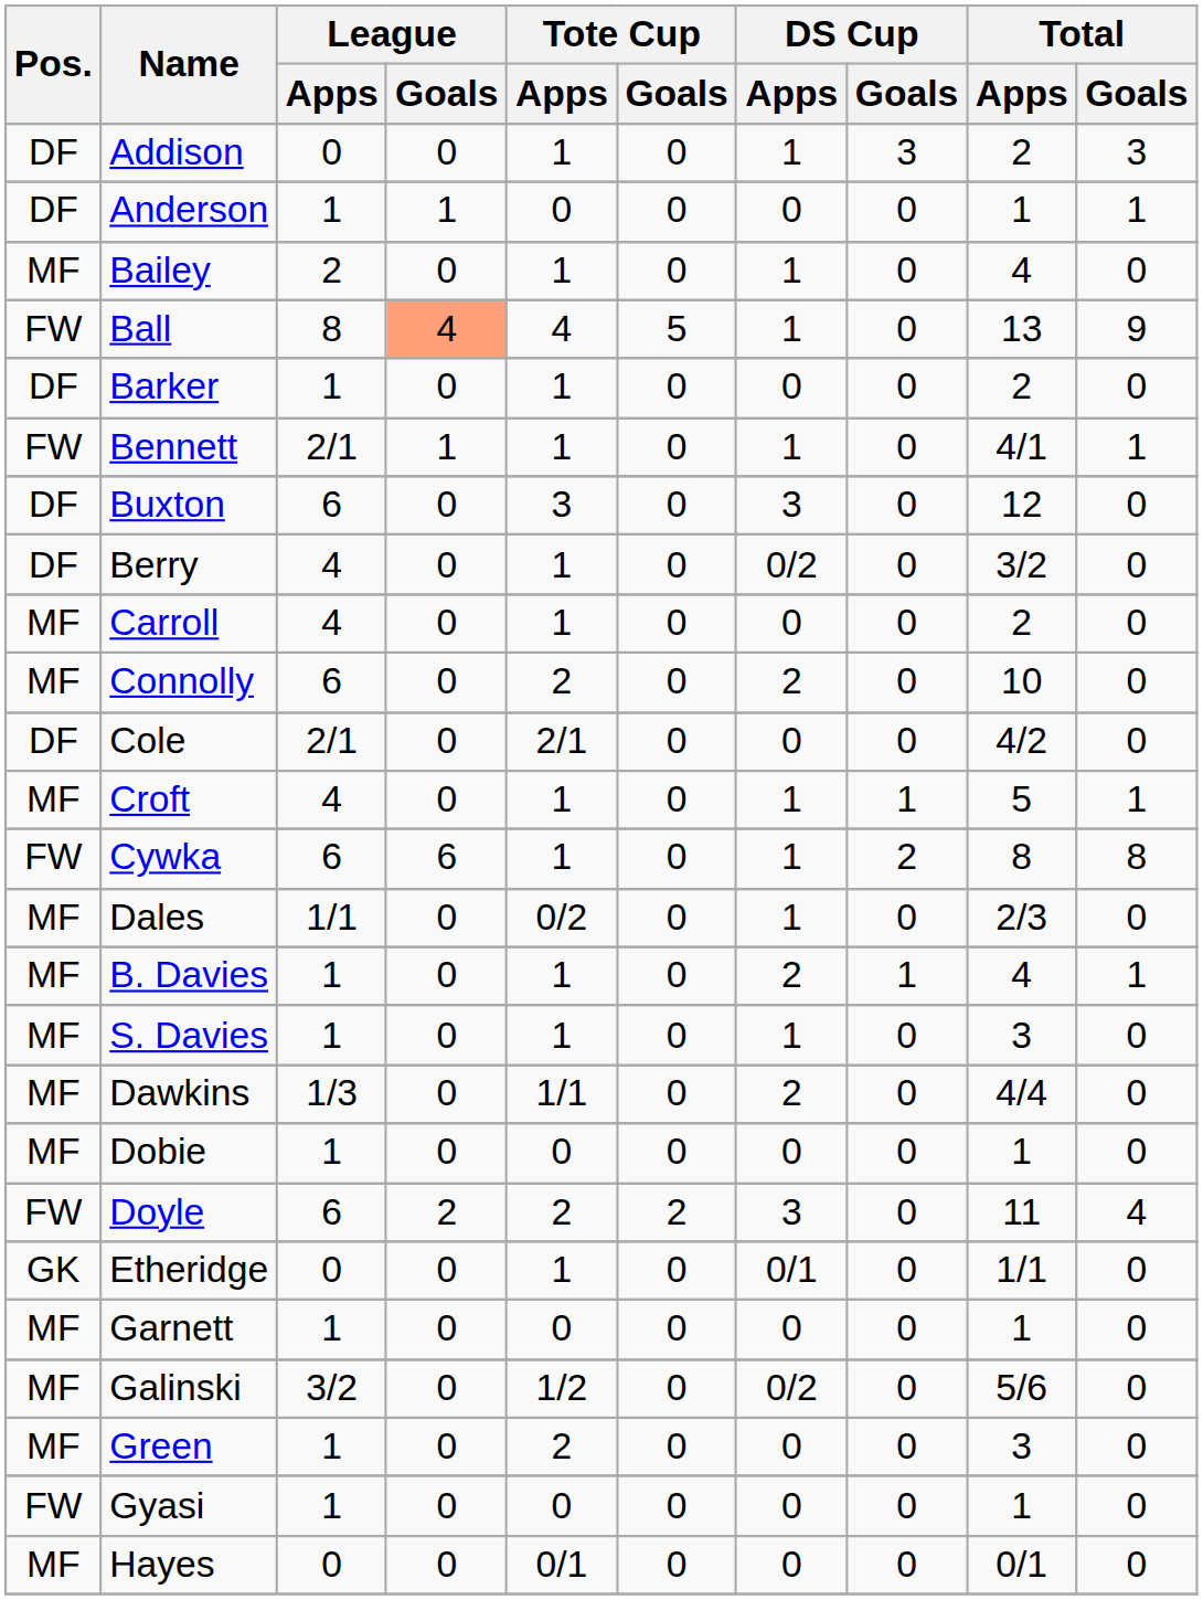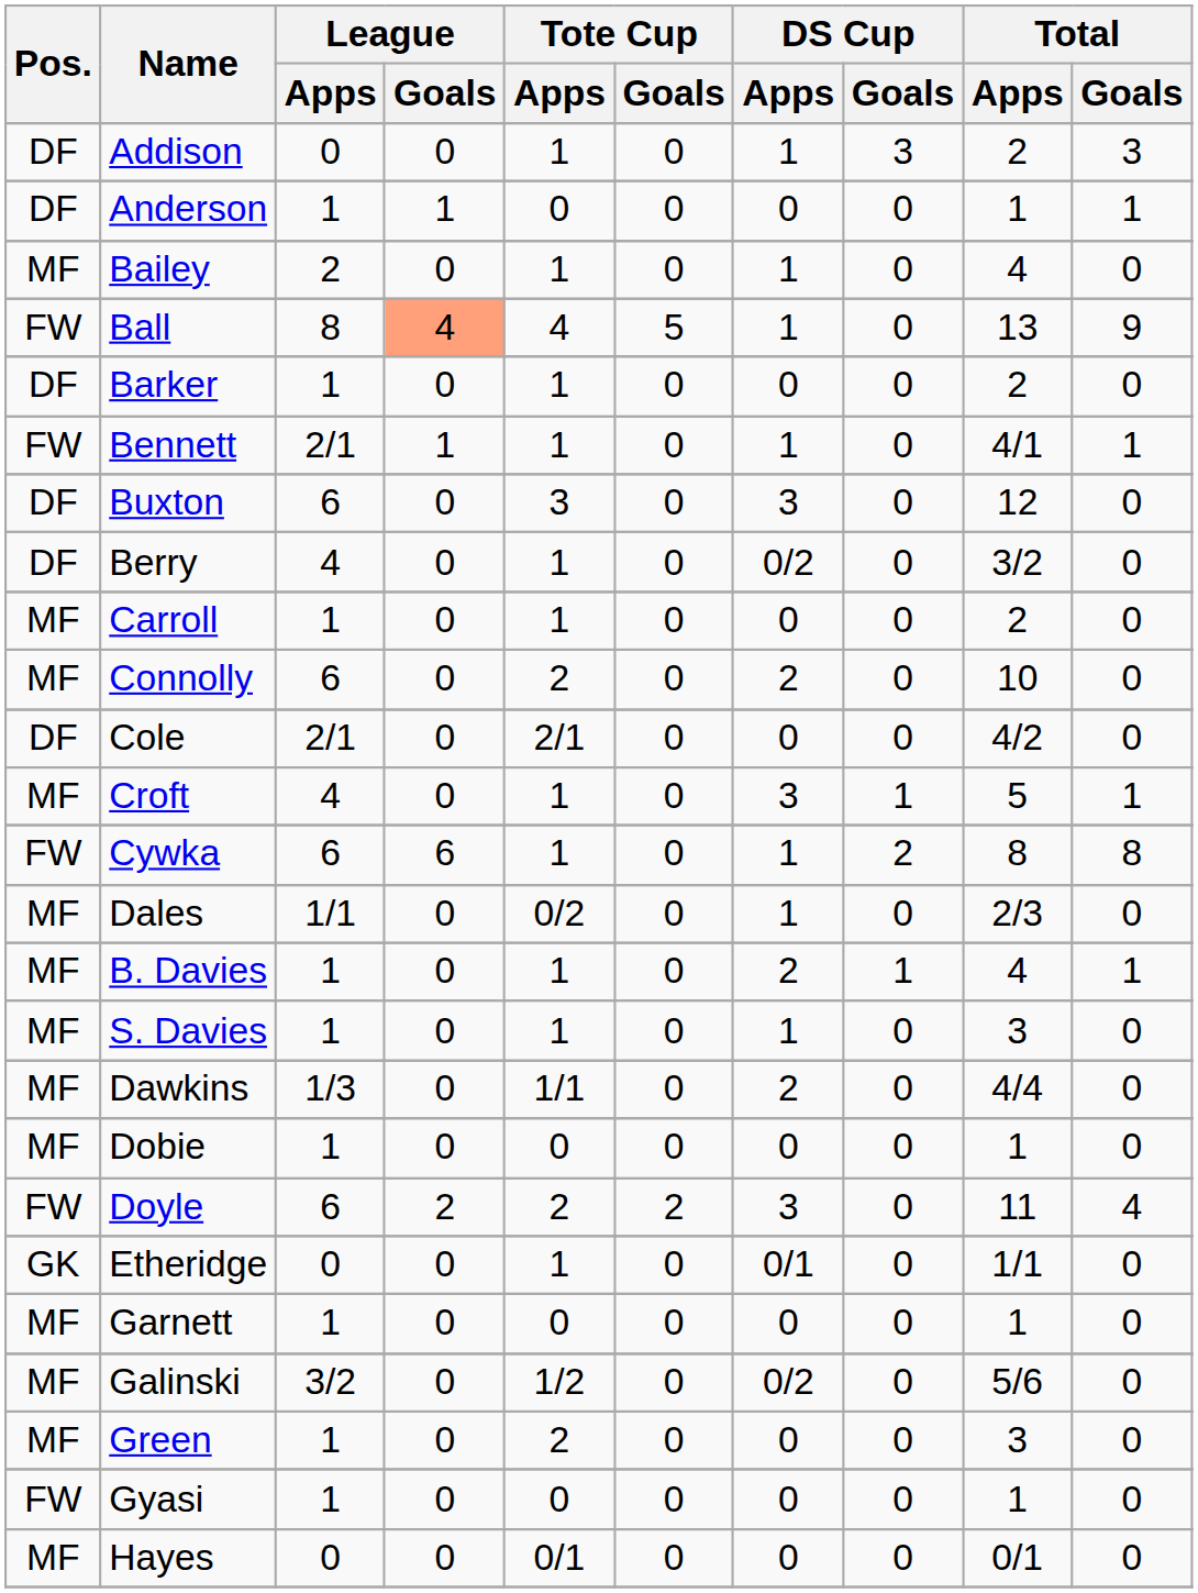 <table class="wikitable" style="text-align:center">
 <tr>
 <th rowspan="2">Pos.</th>
 <th rowspan="2">Name</th>
 <th colspan="2" width="85">League</th>
 <th colspan="2" width="85">Tote Cup</th>
 <th colspan="2" width="85">DS Cup</th>
 <th colspan="2" width="85">Total</th>
 </tr>
 <tr>
 <th>Apps</th>
 <th>Goals</th>
 <th>Apps</th>
 <th>Goals</th>
 <th>Apps</th>
 <th>Goals</th>
 <th>Apps</th>
 <th>Goals</th>
 </tr>
 <tr>
 </tr>
 <tr>
 <td>DF</td>
 <td align="left"> <a href='#'>Addison</a></td>
 <td>0</td>
 <td>0</td>
 <td>1</td>
 <td>0</td>
 <td>1</td>
 <td>3</td>
 <td>2</td>
 <td>3</td>
 </tr>
 <tr>
 </tr>
 <tr>
 <td>DF</td>
 <td align="left"> <a href='#'>Anderson</a></td>
 <td>1</td>
 <td>1</td>
 <td>0</td>
 <td>0</td>
 <td>0</td>
 <td>0</td>
 <td>1</td>
 <td>1</td>
 </tr>
 <tr>
 </tr>
 <tr>
 <td>MF</td>
 <td align="left"> <a href='#'>Bailey</a></td>
 <td>2</td>
 <td>0</td>
 <td>1</td>
 <td>0</td>
 <td>1</td>
 <td>0</td>
 <td>4</td>
 <td>0</td>
 </tr>
 <tr>
 </tr>
 <tr>
 <td>FW</td>
 <td align="left"> <a href='#'>Ball</a></td>
 <td>8</td>
 <td style="background: lightsalmon;">4</td>
 <td>4</td>
 <td>5</td>
 <td>1</td>
 <td>0</td>
 <td>13</td>
 <td>9</td>
 </tr>
 <tr>
 </tr>
 <tr>
 <td>DF</td>
 <td align="left"> <a href='#'>Barker</a></td>
 <td>1</td>
 <td>0</td>
 <td>1</td>
 <td>0</td>
 <td>0</td>
 <td>0</td>
 <td>2</td>
 <td>0</td>
 </tr>
 <tr>
 </tr>
 <tr>
 <td>FW</td>
 <td align="left"> <a href='#'>Bennett</a></td>
 <td>2/1</td>
 <td>1</td>
 <td>1</td>
 <td>0</td>
 <td>1</td>
 <td>0</td>
 <td>4/1</td>
 <td>1</td>
 </tr>
 <tr>
 </tr>
 <tr>
 <td>DF</td>
 <td align="left"> <a href='#'>Buxton</a></td>
 <td>6</td>
 <td>0</td>
 <td>3</td>
 <td>0</td>
 <td>3</td>
 <td>0</td>
 <td>12</td>
 <td>0</td>
 </tr>
 <tr>
 </tr>
 <tr>
 <td>DF</td>
 <td align="left"> Berry</td>
 <td>4</td>
 <td>0</td>
 <td>1</td>
 <td>0</td>
 <td>0/2</td>
 <td>0</td>
 <td>3/2</td>
 <td>0</td>
 </tr>
 <tr>
 </tr>
 <tr>
 <td>MF</td>
 <td align="left"> <a href='#'>Carroll</a></td>
-<td>4</td>
+<td>1</td>
 <td>0</td>
 <td>1</td>
 <td>0</td>
 <td>0</td>
 <td>0</td>
 <td>2</td>
 <td>0</td>
 </tr>
 <tr>
 </tr>
 <tr>
 <td>MF</td>
 <td align="left"> <a href='#'>Connolly</a></td>
 <td>6</td>
 <td>0</td>
 <td>2</td>
 <td>0</td>
 <td>2</td>
 <td>0</td>
 <td>10</td>
 <td>0</td>
 </tr>
 <tr>
 </tr>
 <tr>
 <td>DF</td>
 <td align="left"> Cole</td>
 <td>2/1</td>
 <td>0</td>
 <td>2/1</td>
 <td>0</td>
 <td>0</td>
 <td>0</td>
 <td>4/2</td>
 <td>0</td>
 </tr>
 <tr>
 </tr>
 <tr>
 <td>MF</td>
 <td align="left"> <a href='#'>Croft</a></td>
 <td>4</td>
 <td>0</td>
 <td>1</td>
 <td>0</td>
-<td>1</td>
+<td>3</td>
 <td>1</td>
 <td>5</td>
 <td>1</td>
 </tr>
 <tr>
 </tr>
 <tr>
 <td>FW</td>
 <td align="left"> <a href='#'>Cywka</a></td>
 <td>6</td>
 <td>6</td>
 <td>1</td>
 <td>0</td>
 <td>1</td>
 <td>2</td>
 <td>8</td>
 <td>8</td>
 </tr>
 <tr>
 </tr>
 <tr>
 <td>MF</td>
 <td align="left"> Dales</td>
 <td>1/1</td>
 <td>0</td>
 <td>0/2</td>
 <td>0</td>
 <td>1</td>
 <td>0</td>
 <td>2/3</td>
 <td>0</td>
 </tr>
 <tr>
 </tr>
 <tr>
 <td>MF</td>
 <td align="left"> <a href='#'>B. Davies</a></td>
 <td>1</td>
 <td>0</td>
 <td>1</td>
 <td>0</td>
 <td>2</td>
 <td>1</td>
 <td>4</td>
 <td>1</td>
 </tr>
 <tr>
 </tr>
 <tr>
 <td>MF</td>
 <td align="left"> <a href='#'>S. Davies</a></td>
 <td>1</td>
 <td>0</td>
 <td>1</td>
 <td>0</td>
 <td>1</td>
 <td>0</td>
 <td>3</td>
 <td>0</td>
 </tr>
 <tr>
 </tr>
 <tr>
 <td>MF</td>
 <td align="left"> Dawkins</td>
 <td>1/3</td>
 <td>0</td>
 <td>1/1</td>
 <td>0</td>
 <td>2</td>
 <td>0</td>
 <td>4/4</td>
 <td>0</td>
 </tr>
 <tr>
 </tr>
 <tr>
 <td>MF</td>
 <td align="left"> Dobie</td>
 <td>1</td>
 <td>0</td>
 <td>0</td>
 <td>0</td>
 <td>0</td>
 <td>0</td>
 <td>1</td>
 <td>0</td>
 </tr>
 <tr>
 </tr>
 <tr>
 <td>FW</td>
 <td align="left"> <a href='#'>Doyle</a></td>
 <td>6</td>
 <td>2</td>
 <td>2</td>
 <td>2</td>
 <td>3</td>
 <td>0</td>
 <td>11</td>
 <td>4</td>
 </tr>
 <tr>
 </tr>
 <tr>
 <td>GK</td>
 <td align="left"> Etheridge</td>
 <td>0</td>
 <td>0</td>
 <td>1</td>
 <td>0</td>
 <td>0/1</td>
 <td>0</td>
 <td>1/1</td>
 <td>0</td>
 </tr>
 <tr>
 </tr>
 <tr>
 <td>MF</td>
 <td align="left"> Garnett</td>
 <td>1</td>
 <td>0</td>
 <td>0</td>
 <td>0</td>
 <td>0</td>
 <td>0</td>
 <td>1</td>
 <td>0</td>
 </tr>
 <tr>
 </tr>
 <tr>
 <td>MF</td>
 <td align="left"> Galinski</td>
 <td>3/2</td>
 <td>0</td>
 <td>1/2</td>
 <td>0</td>
 <td>0/2</td>
 <td>0</td>
 <td>5/6</td>
 <td>0</td>
 </tr>
 <tr>
 </tr>
 <tr>
 <td>MF</td>
 <td align="left"> <a href='#'>Green</a></td>
 <td>1</td>
 <td>0</td>
 <td>2</td>
 <td>0</td>
 <td>0</td>
 <td>0</td>
 <td>3</td>
 <td>0</td>
 </tr>
 <tr>
 </tr>
 <tr>
 <td>FW</td>
 <td align="left"> Gyasi</td>
 <td>1</td>
 <td>0</td>
 <td>0</td>
 <td>0</td>
 <td>0</td>
 <td>0</td>
 <td>1</td>
 <td>0</td>
 </tr>
 <tr>
 </tr>
 <tr>
 <td>MF</td>
 <td align="left"> Hayes</td>
 <td>0</td>
 <td>0</td>
 <td>0/1</td>
 <td>0</td>
 <td>0</td>
 <td>0</td>
 <td>0/1</td>
 <td>0</td>
 </tr>
 <tr>
 </tr>
 <tr>
 </tr>
 </table>
